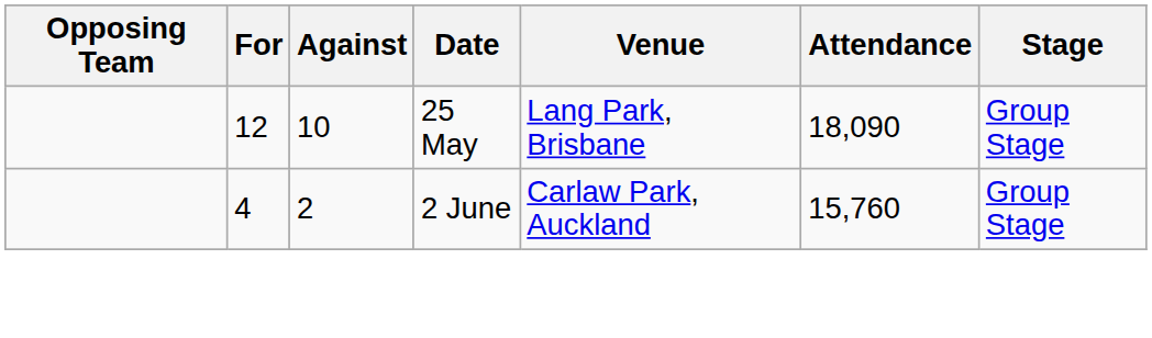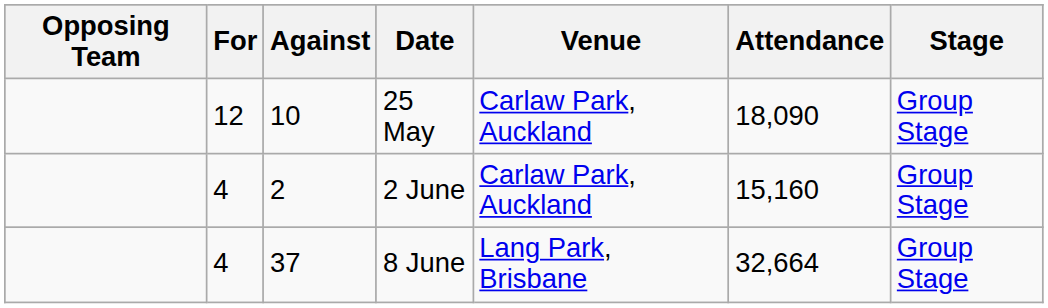 <table class="wikitable">
 <tr>
 <th>Opposing Team</th>
 <th>For</th>
 <th>Against</th>
 <th>Date</th>
 <th>Venue</th>
 <th>Attendance</th>
 <th>Stage</th>
 </tr>
 <tr>
 <td></td>
 <td>12</td>
 <td>10</td>
 <td>25 May</td>
-<td><a href='#'>Lang Park</a>, <a href='#'>Brisbane</a></td>
+<td><a href='#'>Carlaw Park</a>, <a href='#'>Auckland</a></td>
 <td>18,090</td>
 <td><a href='#'>Group Stage</a></td>
 </tr>
 <tr>
 <td></td>
 <td>4</td>
 <td>2</td>
 <td>2 June</td>
 <td><a href='#'>Carlaw Park</a>, <a href='#'>Auckland</a></td>
-<td>15,760</td>
+<td>15,160</td>
+<td><a href='#'>Group Stage</a></td>
+</tr>
+<tr>
+<td></td>
+<td>4</td>
+<td>37</td>
+<td>8 June</td>
+<td><a href='#'>Lang Park</a>, <a href='#'>Brisbane</a></td>
+<td>32,664</td>
 <td><a href='#'>Group Stage</a></td>
 </tr>
 </table>
